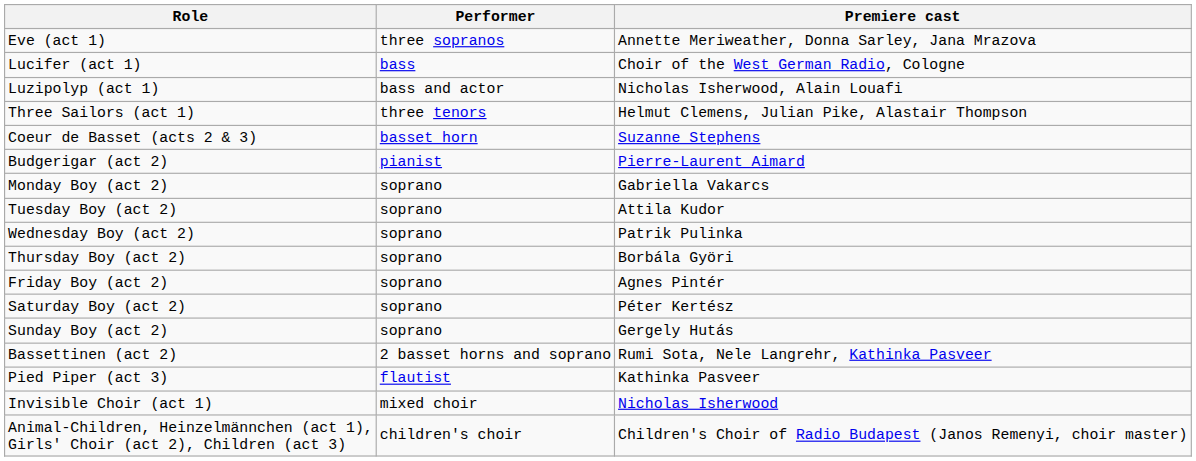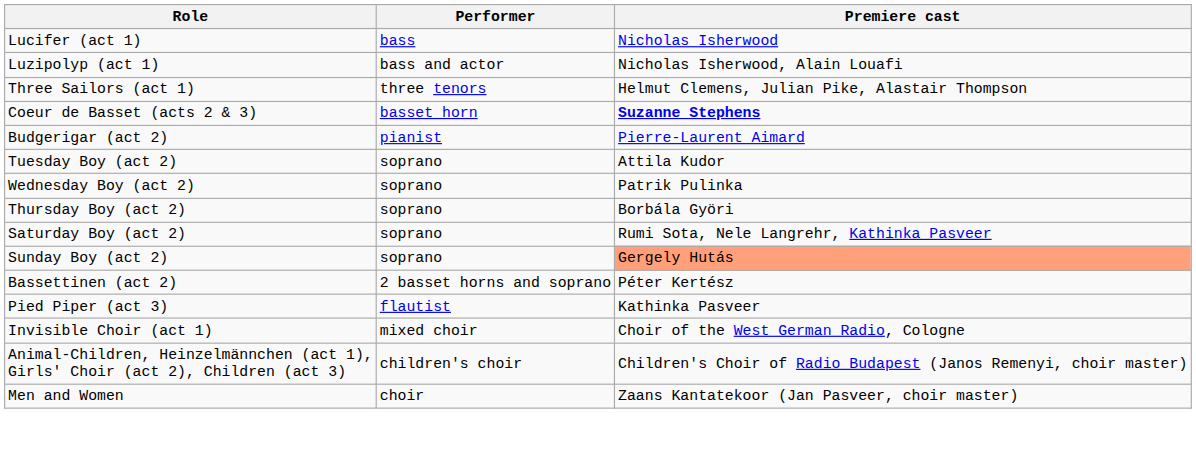 <table class="wikitable">
 <tr>
 <th>Role</th>
 <th>Performer</th>
 <th>Premiere cast</th>
 </tr>
 <tr>
-<td>Eve (act 1)</td>
-<td>three <a href='#'>sopranos</a></td>
-<td>Annette Meriweather, Donna Sarley, Jana Mrazova</td>
-</tr>
-<tr>
 <td>Lucifer (act 1)</td>
 <td><a href='#'>bass</a></td>
-<td>Choir of the <a href='#'>West German Radio</a>, Cologne</td>
+<td><a href='#'>Nicholas Isherwood</a></td>
 </tr>
 <tr>
 <td>Luzipolyp (act 1)</td>
 <td>bass and actor</td>
 <td>Nicholas Isherwood, Alain Louafi</td>
 </tr>
 <tr>
 <td>Three Sailors (act 1)</td>
 <td>three <a href='#'>tenors</a></td>
 <td>Helmut Clemens, Julian Pike, Alastair Thompson</td>
 </tr>
 <tr>
 <td>Coeur de Basset (acts 2 & 3)</td>
 <td><a href='#'>basset horn</a></td>
-<td><a href='#'>Suzanne Stephens</a></td>
+<td><strong><a href='#'>Suzanne Stephens</a></strong></td>
 </tr>
 <tr>
 <td>Budgerigar (act 2)</td>
 <td><a href='#'>pianist</a></td>
 <td><a href='#'>Pierre-Laurent Aimard</a></td>
-</tr>
-<tr>
-<td>Monday Boy (act 2)</td>
-<td>soprano</td>
-<td>Gabriella Vakarcs</td>
 </tr>
 <tr>
 <td>Tuesday Boy (act 2)</td>
 <td>soprano</td>
 <td>Attila Kudor</td>
 </tr>
 <tr>
 <td>Wednesday Boy (act 2)</td>
 <td>soprano</td>
 <td>Patrik Pulinka</td>
 </tr>
 <tr>
 <td>Thursday Boy (act 2)</td>
 <td>soprano</td>
 <td>Borbála Györi</td>
 </tr>
 <tr>
-<td>Friday Boy (act 2)</td>
-<td>soprano</td>
-<td>Agnes Pintér</td>
-</tr>
-<tr>
 <td>Saturday Boy (act 2)</td>
 <td>soprano</td>
-<td>Péter Kertész</td>
+<td>Rumi Sota, Nele Langrehr, <a href='#'>Kathinka Pasveer</a></td>
 </tr>
 <tr>
 <td>Sunday Boy (act 2)</td>
 <td>soprano</td>
-<td>Gergely Hutás</td>
+<td style="background: lightsalmon;">Gergely Hutás</td>
 </tr>
 <tr>
 <td>Bassettinen (act 2)</td>
 <td>2 basset horns and soprano</td>
-<td>Rumi Sota, Nele Langrehr, <a href='#'>Kathinka Pasveer</a></td>
+<td>Péter Kertész</td>
 </tr>
 <tr>
 <td>Pied Piper (act 3)</td>
 <td><a href='#'>flautist</a></td>
 <td>Kathinka Pasveer</td>
 </tr>
 <tr>
 <td>Invisible Choir (act 1)</td>
 <td>mixed choir</td>
-<td><a href='#'>Nicholas Isherwood</a></td>
+<td>Choir of the <a href='#'>West German Radio</a>, Cologne</td>
 </tr>
 <tr>
 <td>Animal-Children, Heinzelmännchen (act 1),<br>Girls' Choir (act 2), Children (act 3)</td>
 <td>children's choir</td>
 <td>Children's Choir of <a href='#'>Radio Budapest</a> (Janos Remenyi, choir master)</td>
 </tr>
+<tr>
+<td>Men and Women</td>
+<td>choir</td>
+<td>Zaans Kantatekoor (Jan Pasveer, choir master)</td>
+</tr>
 </table>
